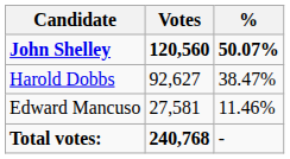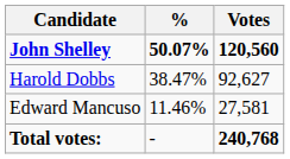 <table class="wikitable">
 <tr>
 <th>Candidate</th>
+<th>%</th>
 <th>Votes</th>
-<th>%</th>
 </tr>
 <tr>
 <td><strong><a href='#'>John Shelley</a></strong></td>
+<td><strong>50.07%</strong></td>
 <td><strong>120,560</strong></td>
-<td><strong>50.07%</strong></td>
 </tr>
 <tr>
 <td><a href='#'>Harold Dobbs</a></td>
+<td>38.47%</td>
 <td>92,627</td>
-<td>38.47%</td>
 </tr>
 <tr>
 <td>Edward Mancuso</td>
+<td>11.46%</td>
 <td>27,581</td>
-<td>11.46%</td>
 </tr>
 <tr>
 <td><strong>Total votes:</strong></td>
+<td>-</td>
 <td><strong>240,768</strong></td>
-<td>-</td>
 </tr>
 </table>
